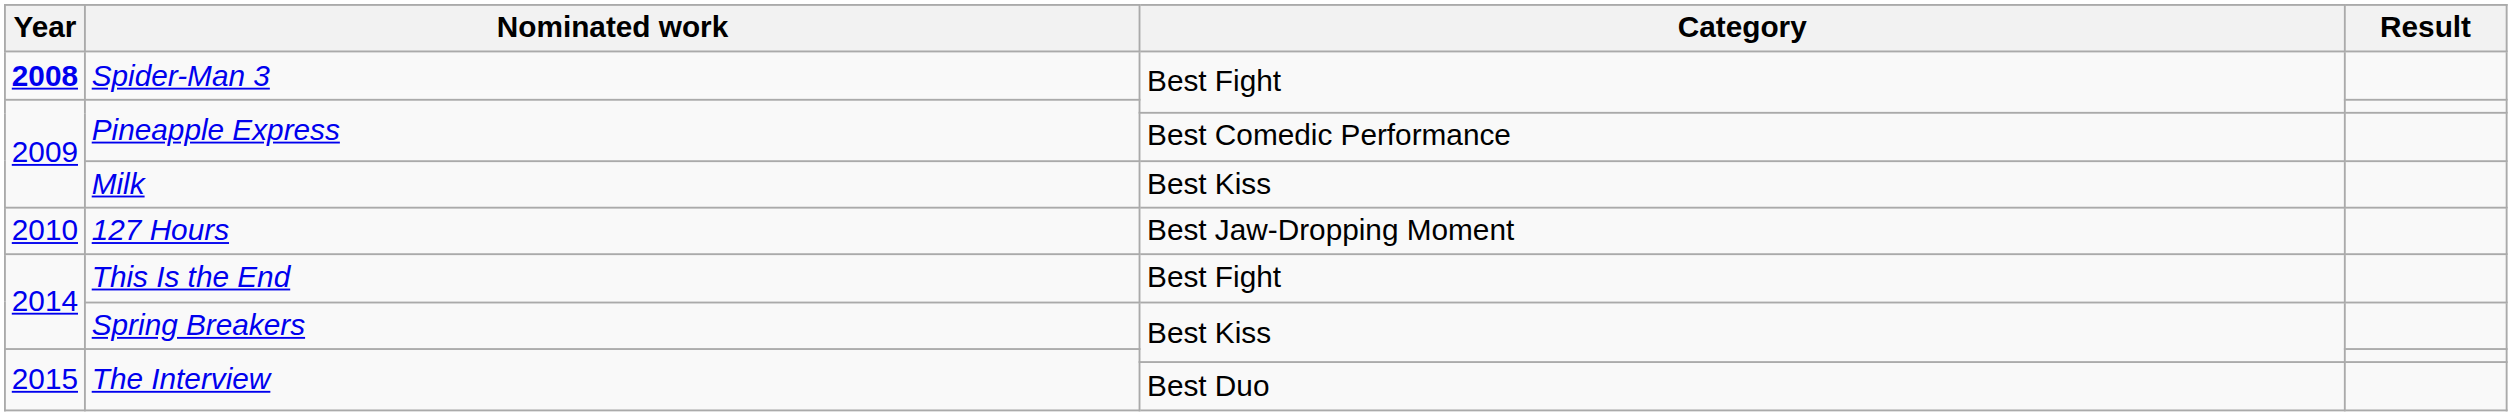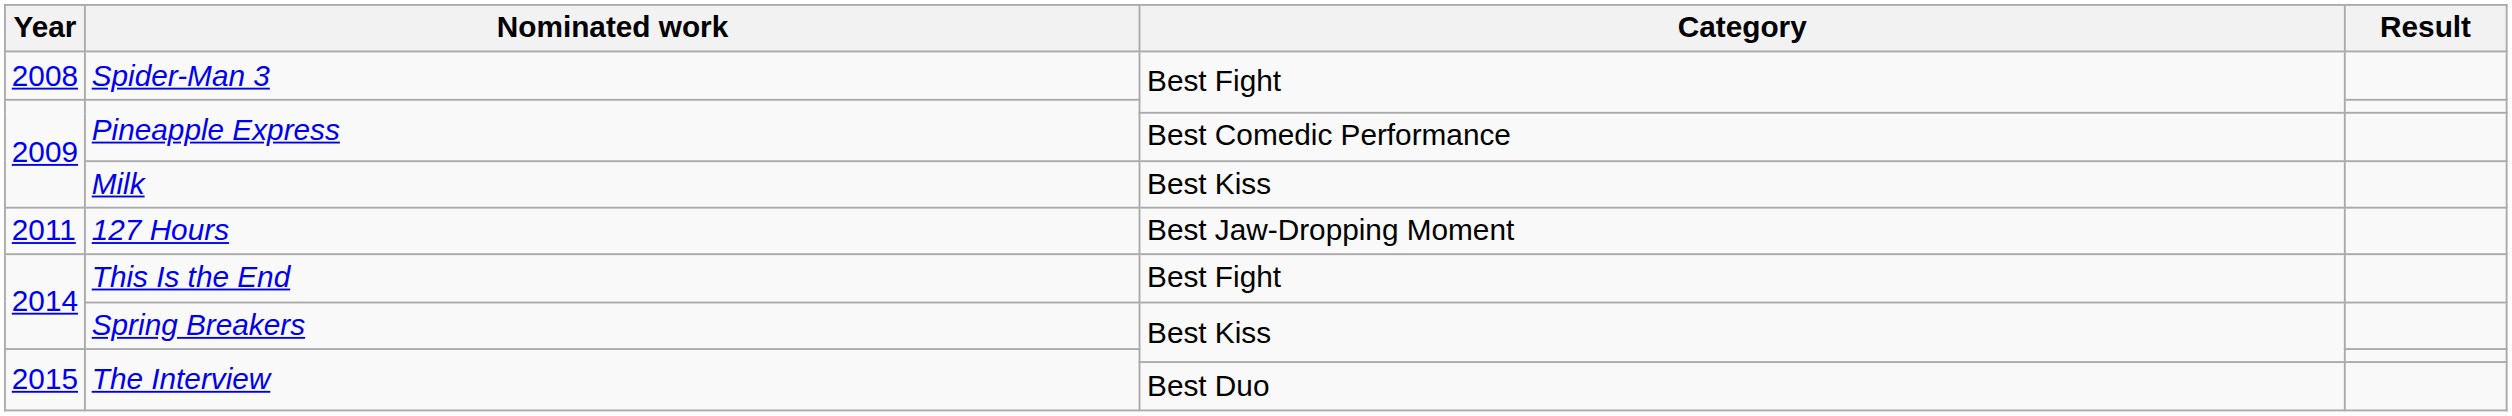 <table class="wikitable sortable">
 <tr>
 <th scope="col" style="width:1em;">Year</th>
 <th scope="col" style="width:35em;">Nominated work</th>
 <th scope="col" style="width:40em;">Category</th>
 <th scope="col" style="width:5em;">Result</th>
 </tr>
 <tr>
-<td><strong><a href='#'>2008</a></strong></td>
+<td><a href='#'>2008</a></td>
 <td><em><a href='#'>Spider-Man 3</a></em></td>
 <td rowspan="2">Best Fight</td>
 <td></td>
 </tr>
 <tr>
 <td rowspan="3"><a href='#'>2009</a></td>
 <td rowspan="2"><em><a href='#'>Pineapple Express</a></em></td>
 <td></td>
 </tr>
 <tr>
 <td>Best Comedic Performance</td>
 <td></td>
 </tr>
 <tr>
 <td><em><a href='#'>Milk</a></em></td>
 <td>Best Kiss</td>
 <td></td>
 </tr>
 <tr>
-<td><a href='#'>2010</a></td>
+<td><a href='#'>2011</a></td>
 <td><em><a href='#'>127 Hours</a></em></td>
 <td>Best Jaw-Dropping Moment</td>
 <td></td>
 </tr>
 <tr>
 <td rowspan="2"><a href='#'>2014</a></td>
 <td><em><a href='#'>This Is the End</a></em></td>
 <td>Best Fight</td>
 <td></td>
 </tr>
 <tr>
 <td><em><a href='#'>Spring Breakers</a></em></td>
 <td rowspan="2">Best Kiss</td>
 <td></td>
 </tr>
 <tr>
 <td rowspan="2"><a href='#'>2015</a></td>
 <td rowspan="2"><em><a href='#'>The Interview</a></em></td>
 <td></td>
 </tr>
 <tr>
 <td>Best Duo</td>
 <td></td>
 </tr>
 </table>
